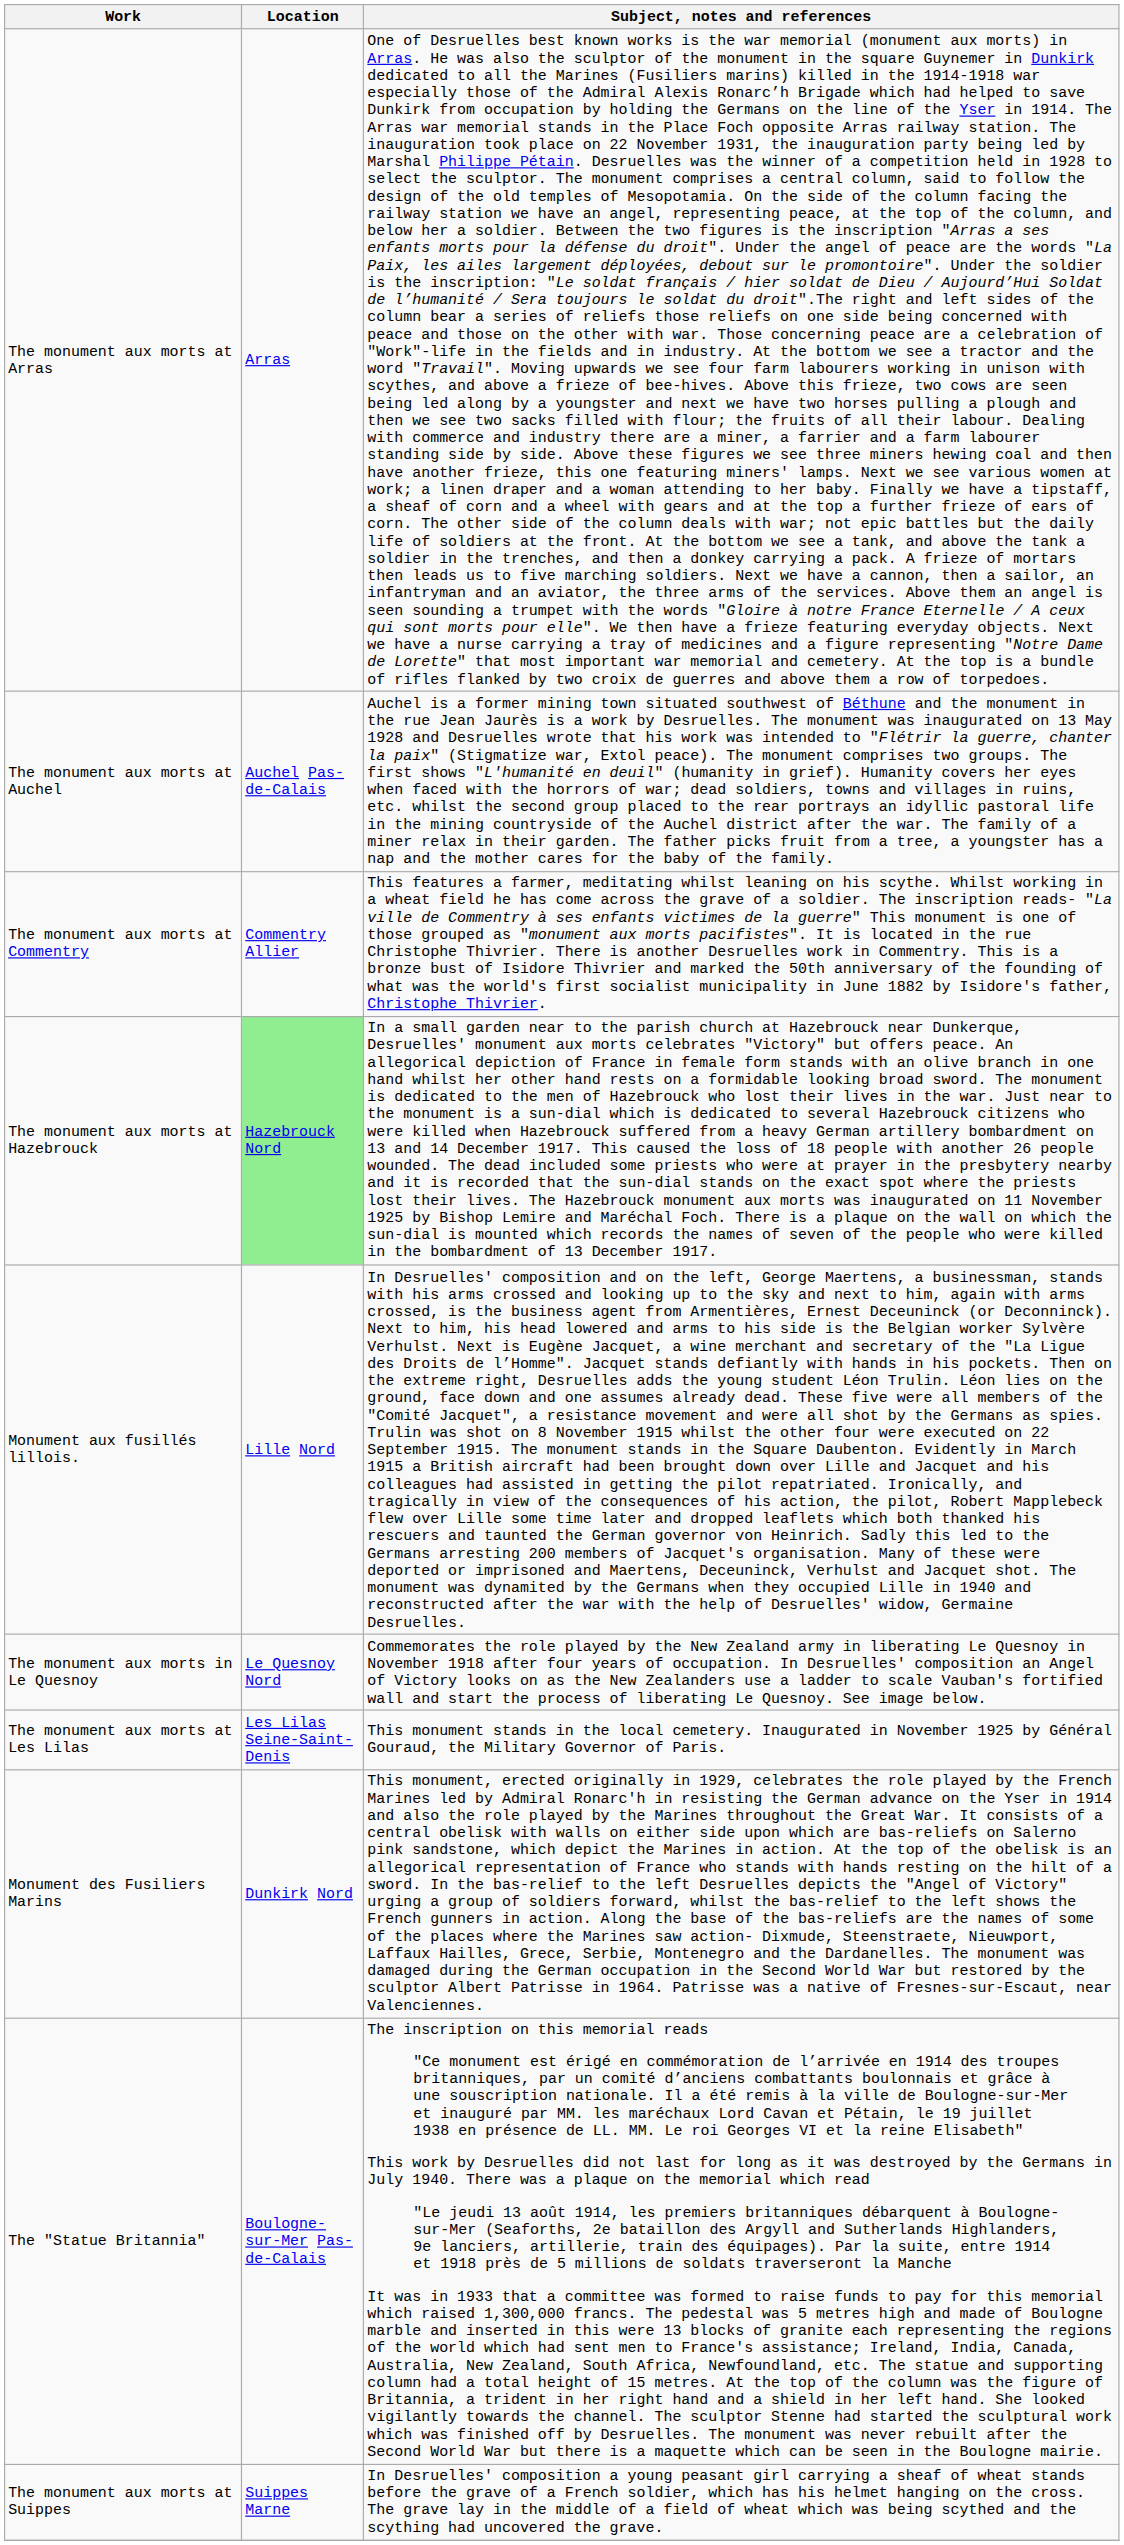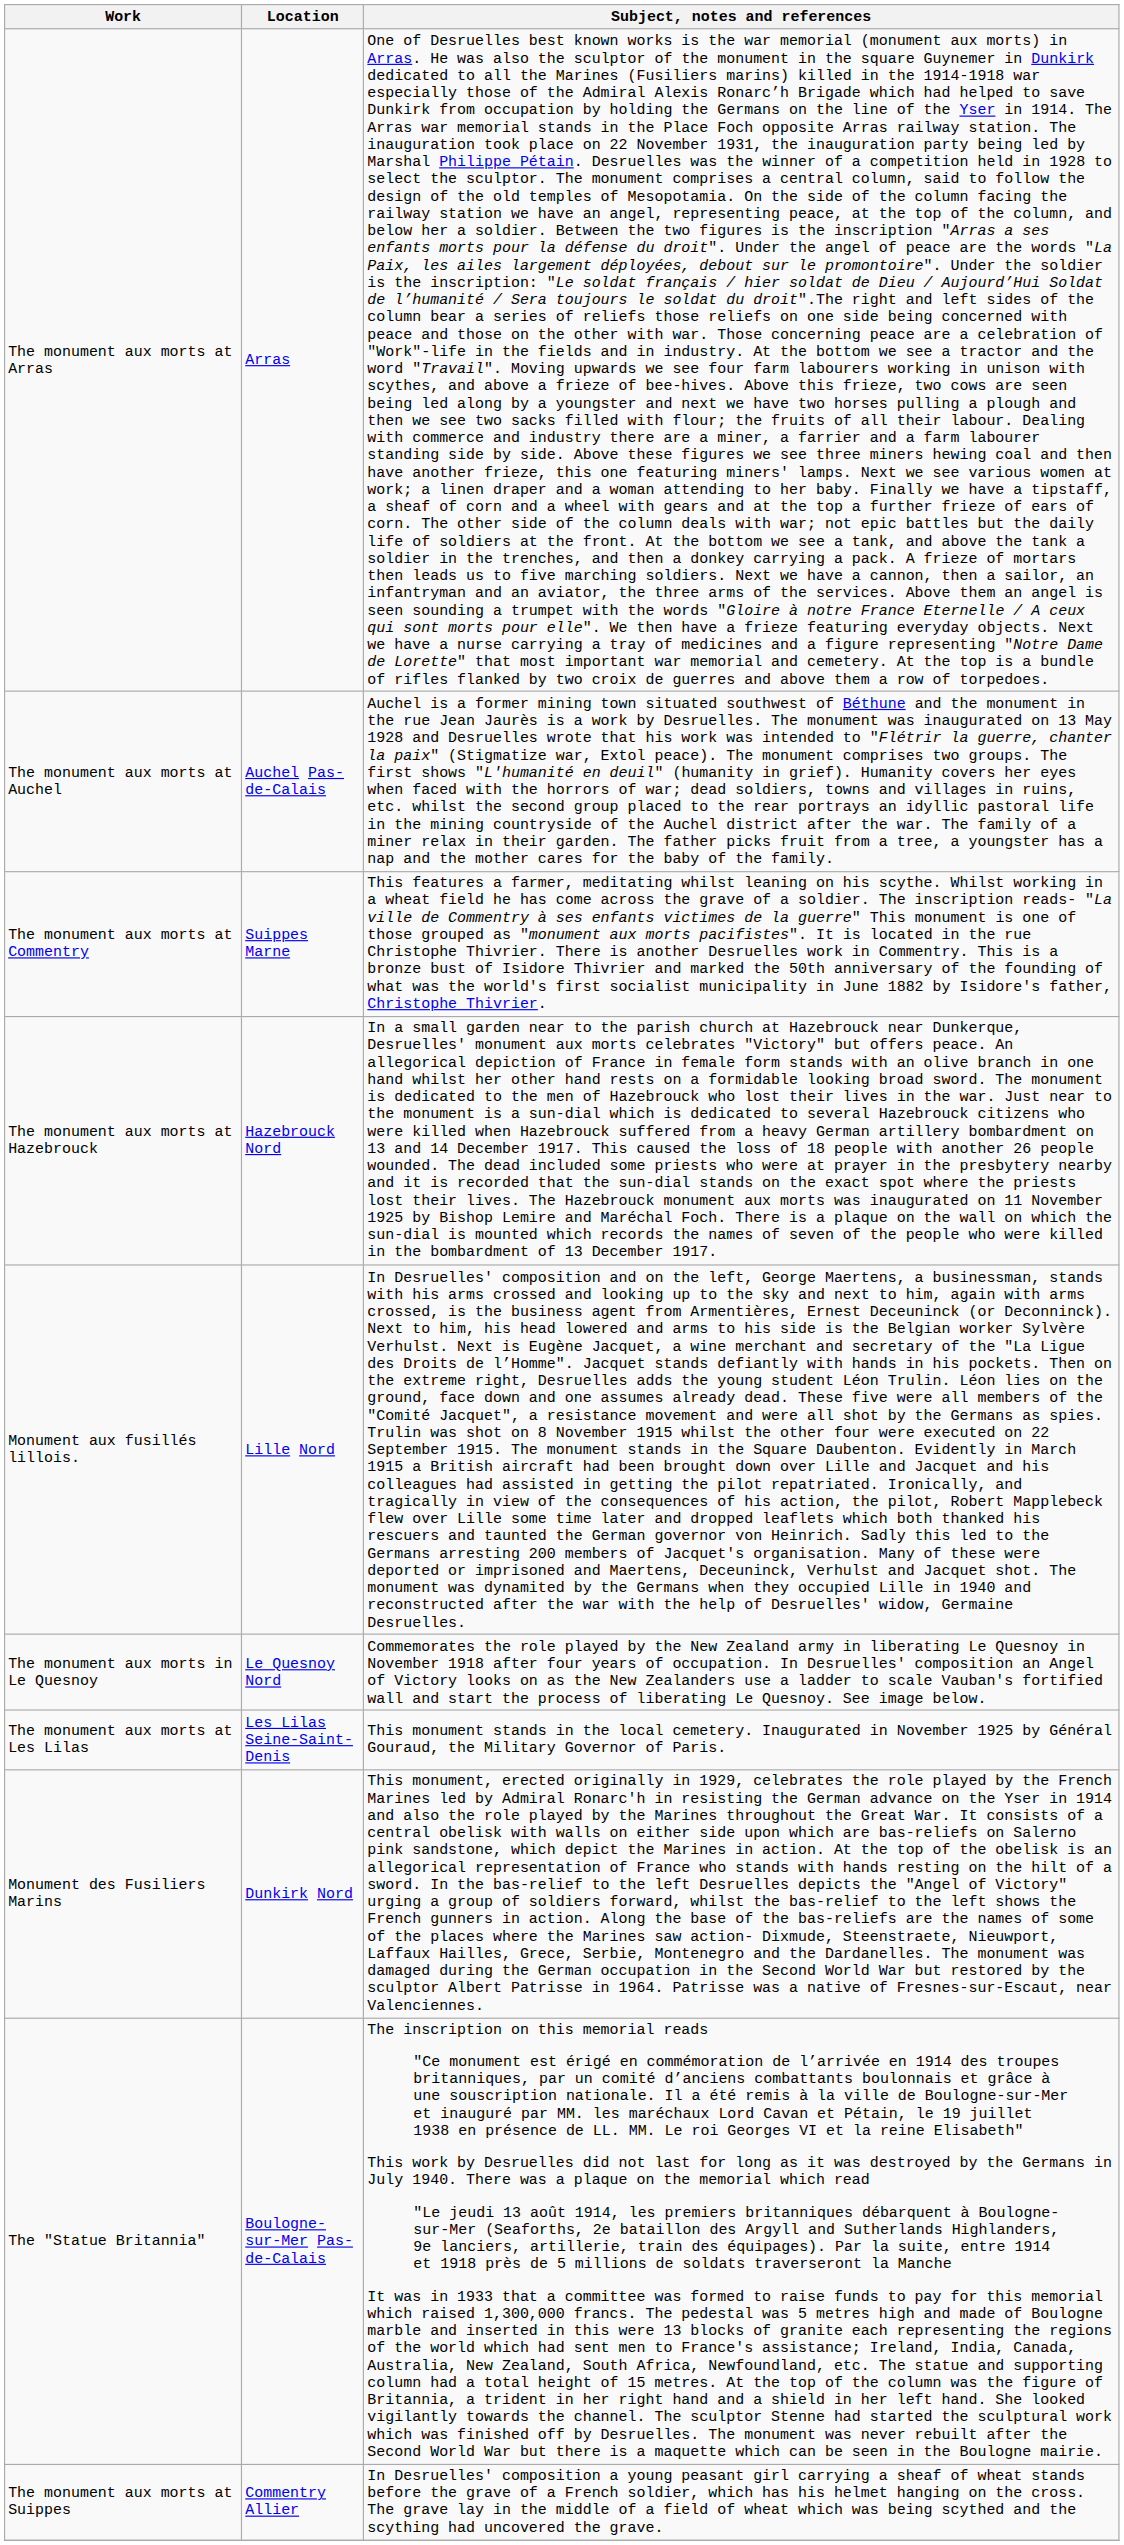 <table class="wikitable sortable">
 <tr>
 <th style="width:200px">Work</th>
 <th style="width:100px">Location</th>
 <th style="width:650px" class="unsortable">Subject, notes and references</th>
 </tr>
 <tr>
 <td>The monument aux morts at Arras</td>
 <td><a href='#'>Arras</a></td>
 <td>One of Desruelles best known works is the war memorial (monument aux morts) in <a href='#'>Arras</a>. He was also the sculptor of the monument in the square Guynemer in <a href='#'>Dunkirk</a> dedicated to all the Marines (Fusiliers marins) killed in the 1914-1918 war especially those of the Admiral Alexis Ronarc’h Brigade which had helped to save Dunkirk from occupation by holding the Germans on the line of the <a href='#'>Yser</a> in 1914. The Arras war memorial stands in the Place Foch opposite Arras railway station. The inauguration took place on 22 November 1931, the inauguration party being led by Marshal <a href='#'>Philippe Pétain</a>. Desruelles was the winner of a competition held in 1928 to select the sculptor. The monument comprises a central column, said to follow the design of the old temples of Mesopotamia. On the side of the column facing the railway station we have an angel, representing peace, at the top of the column, and below her a soldier. Between the two figures is the inscription "<em>Arras a ses enfants morts pour la défense du droit</em>". Under the angel of peace are the words "<em>La Paix, les ailes largement déployées, debout sur le promontoire</em>". Under the soldier is the inscription: "<em>Le soldat français / hier soldat de Dieu / Aujourd’Hui Soldat de l’humanité / Sera toujours le soldat du droit</em>".The right and left sides of the column bear a series of reliefs those reliefs on one side being concerned with peace and those on the other with war. Those concerning peace are a celebration of "Work"-life in the fields and in industry. At the bottom we see a tractor and the word "<em>Travail</em>". Moving upwards we see four farm labourers working in unison with scythes, and above a frieze of bee-hives. Above this frieze, two cows are seen being led along by a youngster and next we have two horses pulling a plough and then we see two sacks filled with flour; the fruits of all their labour. Dealing with commerce and industry there are a miner, a farrier and a farm labourer standing side by side. Above these figures we see three miners hewing coal and then have another frieze, this one featuring miners' lamps. Next we see various women at work; a linen draper and a woman attending to her baby. Finally we have a tipstaff, a sheaf of corn and a wheel with gears and at the top a further frieze of ears of corn.  The other side of the column deals with war; not epic battles but the daily life of soldiers at the front. At the bottom we see a tank, and above the tank a soldier in the trenches, and then a donkey carrying a pack. A frieze of mortars then leads us to five marching soldiers. Next we have a cannon, then a sailor, an infantryman and an aviator, the three arms of the services.  Above them an angel is seen sounding a trumpet with the words "<em>Gloire à notre France Eternelle / A ceux qui sont morts pour elle</em>". We then have a frieze featuring everyday objects. Next we have a nurse carrying a tray of medicines and a figure representing "<em>Notre Dame de Lorette</em>" that most important war memorial and cemetery. At the top is a bundle of rifles flanked by two croix de guerres and above them a row of torpedoes.</td>
 </tr>
 <tr>
 <td>The monument aux morts at Auchel</td>
 <td><a href='#'>Auchel</a> <a href='#'>Pas-de-Calais</a></td>
 <td>Auchel is a former mining town situated southwest of <a href='#'>Béthune</a> and the monument in the rue Jean Jaurès is a work by Desruelles. The monument was inaugurated on 13 May 1928 and Desruelles wrote that his work was intended to "<em>Flétrir la guerre, chanter la paix</em>" (Stigmatize war, Extol peace).   The monument comprises two groups. The first shows "<em>L'humanité en deuil</em>" (humanity in grief). Humanity covers her eyes when faced with the horrors of war; dead soldiers, towns and villages in ruins, etc. whilst the second group placed to the rear portrays an idyllic pastoral life in the mining countryside of the Auchel district after the war. The family of a miner relax in their garden. The father picks fruit from a tree, a youngster has a nap and the mother cares for the baby of the family.</td>
 </tr>
 <tr>
 <td>The monument aux morts at <a href='#'>Commentry</a></td>
-<td><a href='#'>Commentry</a> <a href='#'>Allier</a></td>
+<td><a href='#'>Suippes</a> <a href='#'>Marne</a></td>
 <td>This features a farmer, meditating whilst leaning on his scythe. Whilst working in a wheat field he has come across the grave of a soldier. The inscription reads- "<em>La ville de Commentry à ses enfants victimes de la guerre</em>" This monument is one of those grouped as "<em>monument aux morts pacifistes</em>". It is located in the rue Christophe Thivrier. There is another Desruelles work in Commentry. This is a bronze bust of Isidore Thivrier and marked the 50th anniversary of the founding of what was the world's first socialist municipality in June 1882 by Isidore's father, <a href='#'>Christophe Thivrier</a>.</td>
 </tr>
 <tr>
 <td>The monument aux morts at Hazebrouck</td>
-<td style="background: lightgreen;"><a href='#'>Hazebrouck</a> <a href='#'>Nord</a></td>
+<td><a href='#'>Hazebrouck</a> <a href='#'>Nord</a></td>
 <td>In a small garden near to the parish church at Hazebrouck near Dunkerque, Desruelles' monument aux morts celebrates "Victory" but offers peace. An allegorical depiction of France in female form stands with an olive branch in one hand whilst her other hand rests on a formidable looking broad sword. The monument is dedicated to the men of Hazebrouck who lost their lives in the war.  Just near to the monument is a sun-dial which is dedicated to several Hazebrouck citizens who were killed when Hazebrouck suffered from a heavy German artillery bombardment on 13 and 14 December 1917. This caused the loss of 18 people with another 26 people wounded. The dead included some priests who were at prayer in the presbytery nearby and it is recorded that the sun-dial stands on the exact spot where the priests lost their lives. The Hazebrouck monument aux morts was inaugurated on 11 November 1925 by Bishop Lemire and Maréchal Foch. There is a plaque on the wall on which the sun-dial is mounted which records the names of seven of the people who were killed in the bombardment of 13 December 1917.<br></td>
 </tr>
 <tr>
 <td>Monument aux fusillés lillois.</td>
 <td><a href='#'>Lille</a> <a href='#'>Nord</a></td>
 <td>In Desruelles' composition and on the left, George Maertens, a businessman, stands with his arms crossed and looking up to the sky and next to him, again with arms crossed, is the business agent from Armentières, Ernest Deceuninck (or Deconninck). Next to him, his head lowered and arms to his side is the Belgian worker Sylvère Verhulst. Next is Eugène Jacquet, a wine merchant and secretary of the "La Ligue des Droits de l’Homme". Jacquet stands defiantly with hands in his pockets.  Then on the extreme right, Desruelles adds the young student Léon Trulin. Léon lies on the ground, face down and one assumes already dead. These five were all members of the "Comité Jacquet", a resistance movement and were all shot by the Germans as spies. Trulin was shot on 8 November 1915 whilst the other four were executed on 22 September 1915.  The monument stands in the Square Daubenton.  Evidently in March 1915 a British aircraft had been brought down over Lille and Jacquet and his colleagues had assisted in getting the pilot repatriated. Ironically, and tragically in view of the consequences of his action, the pilot, Robert Mapplebeck flew over Lille some time later and dropped leaflets which both thanked his rescuers and taunted the German governor von Heinrich.  Sadly this led to the Germans arresting 200 members of Jacquet's organisation. Many of these were deported or imprisoned and Maertens, Deceuninck, Verhulst and Jacquet shot.  The monument was dynamited by the Germans when they occupied Lille in 1940 and reconstructed after the war with the help of Desruelles' widow, Germaine Desruelles.</td>
 </tr>
 <tr>
 <td>The monument aux morts in Le Quesnoy</td>
 <td><a href='#'>Le Quesnoy</a> <a href='#'>Nord</a></td>
 <td>Commemorates the role played by the New Zealand army in liberating Le Quesnoy in November 1918 after four years of occupation.  In Desruelles' composition an Angel of Victory looks on as the New Zealanders use a ladder to scale Vauban's fortified wall and start the process of liberating Le Quesnoy. See image below.</td>
 </tr>
 <tr>
 <td>The monument aux morts at Les Lilas</td>
 <td><a href='#'>Les Lilas</a> <a href='#'>Seine-Saint-Denis</a></td>
 <td>This monument stands in the local cemetery.  Inaugurated in November 1925 by Général Gouraud, the Military Governor of Paris.</td>
 </tr>
 <tr>
 <td>Monument des Fusiliers Marins</td>
 <td><a href='#'>Dunkirk</a> <a href='#'>Nord</a></td>
 <td>This monument, erected originally in 1929, celebrates the role played by the French Marines led by Admiral Ronarc'h in resisting the German advance on the Yser in 1914 and also the role played by the Marines throughout the Great War. It consists of a central obelisk with walls on either side upon which are bas-reliefs on Salerno pink sandstone, which depict the Marines in action. At the top of the obelisk is an allegorical representation of France who stands with hands resting on the hilt of a sword. In the bas-relief to the left Desruelles depicts the "Angel of Victory" urging a group of soldiers forward, whilst the bas-relief to the left shows the French gunners in action. Along the base of the bas-reliefs are the names of some of the places where the Marines saw action- Dixmude, Steenstraete, Nieuwport, Laffaux Hailles, Grece, Serbie, Montenegro and the Dardanelles. The monument was damaged during the German occupation in the Second World War but restored by the sculptor Albert Patrisse in 1964. Patrisse was a native of Fresnes-sur-Escaut, near Valenciennes.</td>
 </tr>
 <tr>
 <td>The "Statue Britannia"</td>
 <td><a href='#'>Boulogne-sur-Mer</a> <a href='#'>Pas-de-Calais</a></td>
 <td>The inscription on this memorial reads <blockquote>"Ce monument est érigé en commémoration de l’arrivée en 1914 des troupes britanniques, par un comité d’anciens combattants boulonnais et grâce à une souscription nationale. Il a été remis à la ville de Boulogne-sur-Mer et inauguré par MM. les maréchaux Lord Cavan et Pétain, le 19 juillet 1938 en présence de LL. MM. Le roi Georges VI et la reine Elisabeth" </blockquote>This work by Desruelles did not last for long as it was destroyed by the Germans in July 1940. There was a plaque on the memorial which read<blockquote>"Le jeudi 13 août 1914, les premiers britanniques débarquent à Boulogne-sur-Mer (Seaforths, 2e bataillon des Argyll and Sutherlands Highlanders, 9e lanciers, artillerie, train des équipages). Par la suite, entre 1914 et 1918 près de 5 millions de soldats traverseront la Manche</blockquote>It was in 1933 that a committee was formed to raise funds to pay for this memorial which raised 1,300,000 francs. The pedestal was 5 metres high and made of Boulogne marble and inserted in this were 13 blocks of granite each representing the regions of the world which had sent men to France's assistance; Ireland, India, Canada, Australia, New Zealand, South Africa, Newfoundland, etc. The statue and supporting column had a total height of 15 metres. At the top of the column was the figure of Britannia, a trident in her right hand and a shield in her left hand. She looked vigilantly towards the channel. The sculptor Stenne had started the sculptural work which was finished off by Desruelles. The monument was never rebuilt after the Second World War but there is a maquette which can be seen in the Boulogne mairie.</td>
 </tr>
 <tr>
 <td>The monument aux morts at Suippes</td>
-<td><a href='#'>Suippes</a> <a href='#'>Marne</a></td>
+<td><a href='#'>Commentry</a> <a href='#'>Allier</a></td>
 <td>In Desruelles' composition a young peasant girl carrying a sheaf of wheat stands before the grave of a French soldier, which has his helmet hanging on the cross. The grave lay in the middle of a field of wheat which was being scythed and the scything had uncovered the grave.</td>
 </tr>
 <tr>
 </tr>
 </table>
